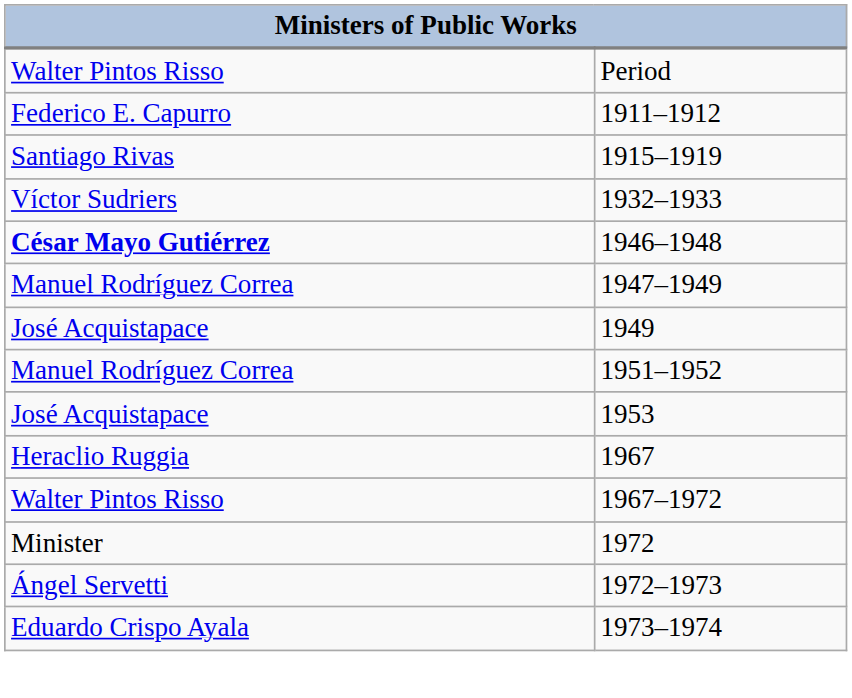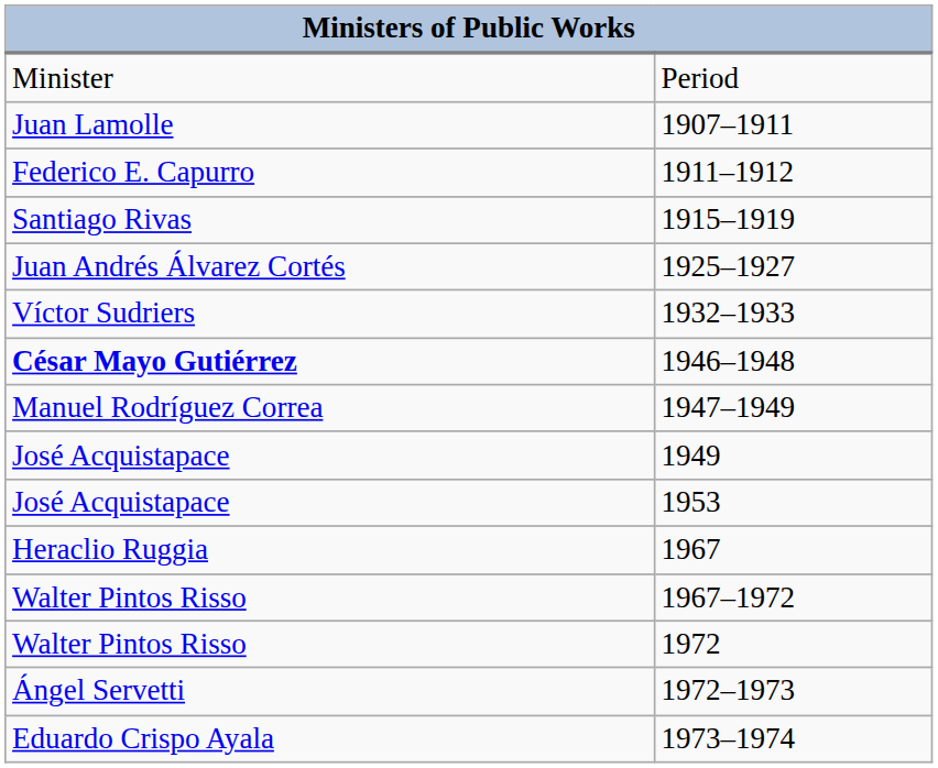 <table class="wikitable" width=80%>
 <tr>
 <td style="text-align:center; border-bottom:2px solid gray;" bgcolor="lightsteelblue" colspan="2"><strong>Ministers of Public Works</strong></td>
 </tr>
 <tr>
-<td><a href='#'>Walter Pintos Risso</a></td>
+<td width=70%>Minister</td>
 <td>Period</td>
+</tr>
+<tr>
+<td><a href='#'>Juan Lamolle</a></td>
+<td>1907–1911</td>
 </tr>
 <tr>
 <td><a href='#'>Federico E. Capurro</a></td>
 <td>1911–1912</td>
 </tr>
 <tr>
 <td><a href='#'>Santiago Rivas</a></td>
 <td>1915–1919</td>
+</tr>
+<tr>
+<td><a href='#'>Juan Andrés Álvarez Cortés</a></td>
+<td>1925–1927</td>
 </tr>
 <tr>
 <td><a href='#'>Víctor Sudriers</a></td>
 <td>1932–1933</td>
 </tr>
 <tr>
 <td><strong><a href='#'>César Mayo Gutiérrez</a></strong></td>
 <td>1946–1948</td>
 </tr>
 <tr>
 <td><a href='#'>Manuel Rodríguez Correa</a></td>
 <td>1947–1949</td>
 </tr>
 <tr>
 <td><a href='#'>José Acquistapace</a></td>
 <td>1949</td>
 </tr>
 <tr>
-<td><a href='#'>Manuel Rodríguez Correa</a></td>
-<td>1951–1952</td>
-</tr>
-<tr>
 <td><a href='#'>José Acquistapace</a></td>
 <td>1953</td>
 </tr>
 <tr>
 <td><a href='#'>Heraclio Ruggia</a></td>
 <td>1967</td>
 </tr>
 <tr>
 <td><a href='#'>Walter Pintos Risso</a></td>
 <td>1967–1972</td>
 </tr>
 <tr>
-<td width=70%>Minister</td>
+<td><a href='#'>Walter Pintos Risso</a></td>
 <td>1972</td>
 </tr>
 <tr>
 <td><a href='#'>Ángel Servetti</a></td>
 <td>1972–1973</td>
 </tr>
 <tr>
 <td><a href='#'>Eduardo Crispo Ayala</a></td>
 <td>1973–1974</td>
 </tr>
 </table>
